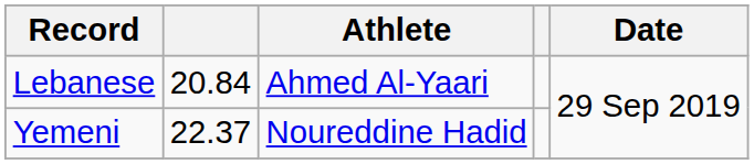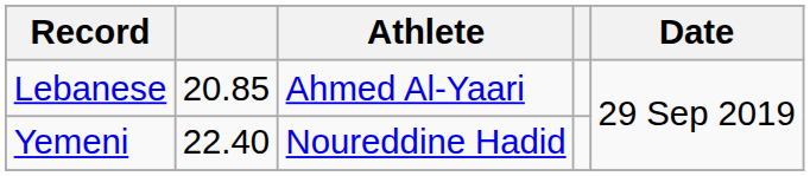 <table class="wikitable">
 <tr>
 <th>Record</th>
 <th></th>
 <th>Athlete</th>
 <th></th>
 <th>Date</th>
 </tr>
 <tr>
 <td><a href='#'>Lebanese</a></td>
-<td>20.84</td>
+<td>20.85</td>
 <td><a href='#'>Ahmed Al-Yaari</a></td>
 <td></td>
 <td rowspan=2 align=right>29 Sep 2019</td>
 </tr>
 <tr>
 <td><a href='#'>Yemeni</a></td>
-<td>22.37</td>
+<td>22.40</td>
 <td><a href='#'>Noureddine Hadid</a></td>
 <td></td>
 </tr>
 </table>
